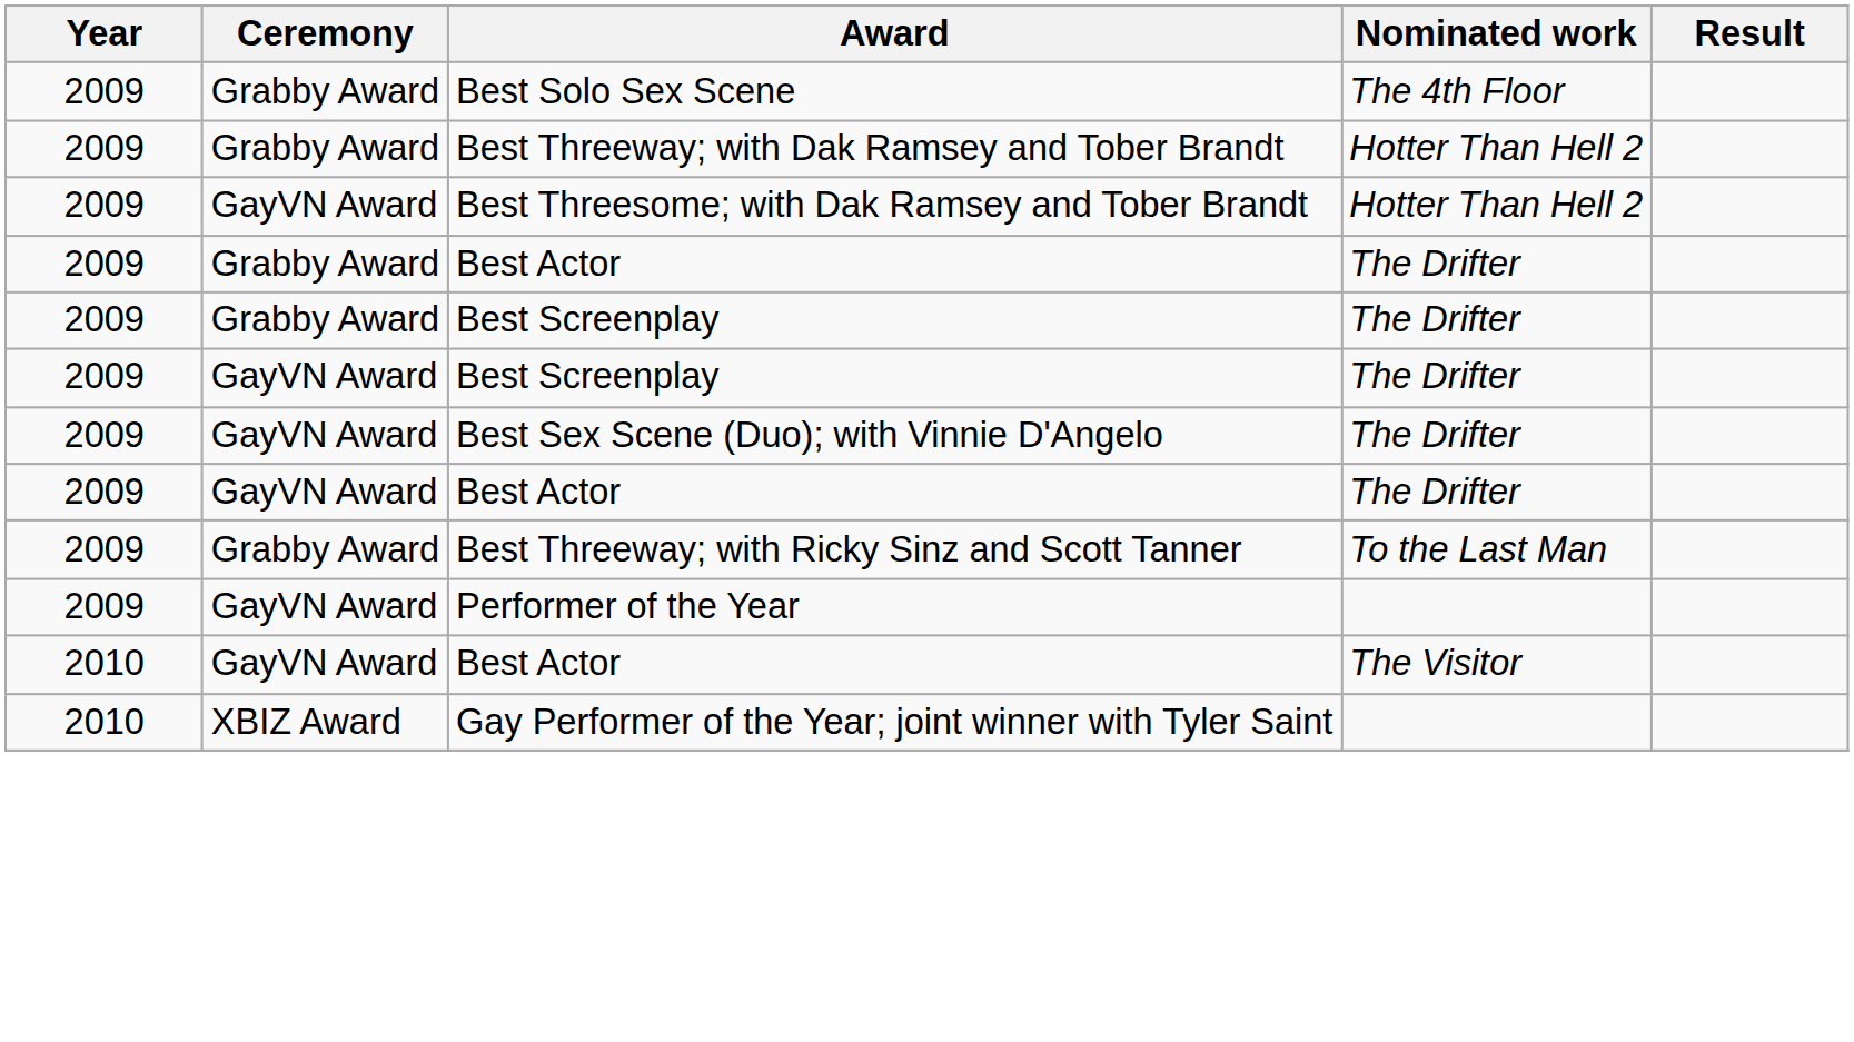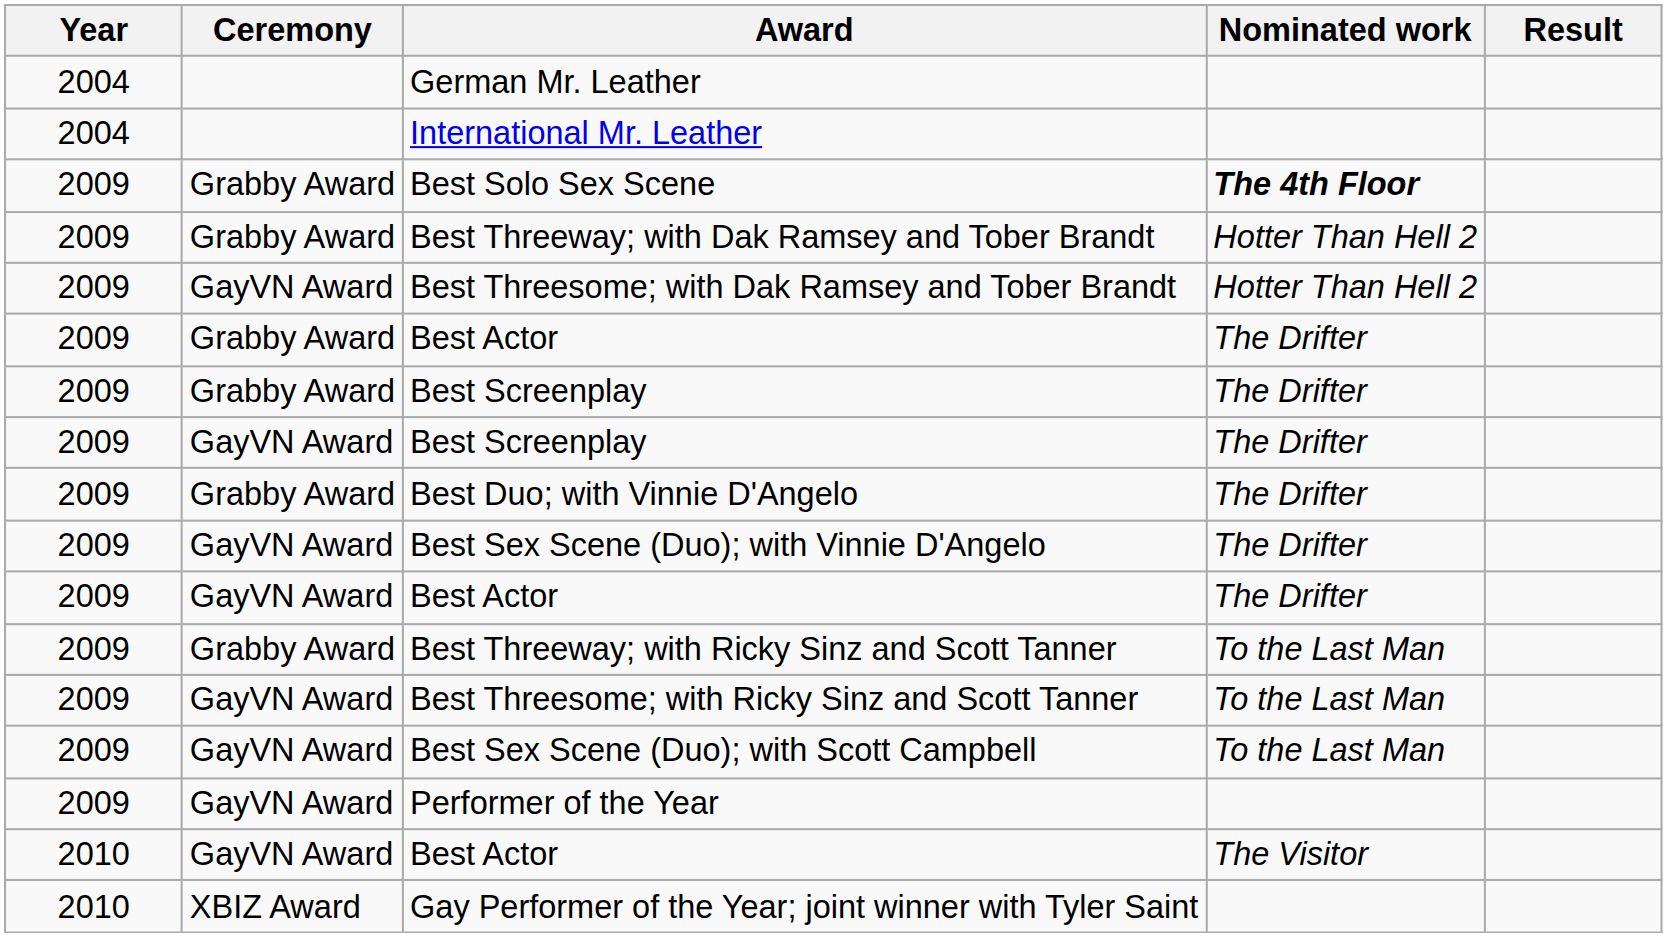 <table class="wikitable">
 <tr>
 <th scope="col" style="width:5em;">Year</th>
 <th scope="col">Ceremony</th>
 <th scope="col">Award</th>
 <th scope="col">Nominated work</th>
 <th scope="col" style="width:5em;">Result</th>
 </tr>
 <tr>
+<td align=center>2004</td>
+<td></td>
+<td>German Mr. Leather</td>
+<td></td>
+<td></td>
+</tr>
+<tr>
+<td align=center>2004</td>
+<td></td>
+<td><a href='#'>International Mr. Leather</a></td>
+<td></td>
+<td></td>
+</tr>
+<tr>
 <td align=center>2009</td>
 <td>Grabby Award</td>
 <td>Best Solo Sex Scene</td>
-<td><em>The 4th Floor</em></td>
+<td><strong><em>The 4th Floor</em></strong></td>
 <td></td>
 </tr>
 <tr>
 <td align=center>2009</td>
 <td>Grabby Award</td>
 <td>Best Threeway; with Dak Ramsey and Tober Brandt</td>
 <td><em>Hotter Than Hell 2</em></td>
 <td></td>
 </tr>
 <tr>
 <td align=center>2009</td>
 <td>GayVN Award</td>
 <td>Best Threesome; with Dak Ramsey and Tober Brandt</td>
 <td><em>Hotter Than Hell 2</em></td>
 <td></td>
 </tr>
 <tr>
 <td align=center>2009</td>
 <td>Grabby Award</td>
 <td>Best Actor</td>
 <td><em>The Drifter</em></td>
 <td></td>
 </tr>
 <tr>
 <td align=center>2009</td>
 <td>Grabby Award</td>
 <td>Best Screenplay</td>
 <td><em>The Drifter</em></td>
 <td></td>
 </tr>
 <tr>
 <td align=center>2009</td>
 <td>GayVN Award</td>
 <td>Best Screenplay</td>
 <td><em>The Drifter</em></td>
 <td></td>
 </tr>
 <tr>
 <td align=center>2009</td>
+<td>Grabby Award</td>
+<td>Best Duo; with Vinnie D'Angelo</td>
+<td><em>The Drifter</em></td>
+<td></td>
+</tr>
+<tr>
+<td align=center>2009</td>
 <td>GayVN Award</td>
 <td>Best Sex Scene (Duo); with Vinnie D'Angelo</td>
 <td><em>The Drifter</em></td>
 <td></td>
 </tr>
 <tr>
 <td align=center>2009</td>
 <td>GayVN Award</td>
 <td>Best Actor</td>
 <td><em>The Drifter</em></td>
 <td></td>
 </tr>
 <tr>
 <td align=center>2009</td>
 <td>Grabby Award</td>
 <td>Best Threeway; with Ricky Sinz and Scott Tanner</td>
+<td><em>To the Last Man</em></td>
+<td></td>
+</tr>
+<tr>
+<td align=center>2009</td>
+<td>GayVN Award</td>
+<td>Best Threesome; with Ricky Sinz and Scott Tanner</td>
+<td><em>To the Last Man</em></td>
+<td></td>
+</tr>
+<tr>
+<td align=center>2009</td>
+<td>GayVN Award</td>
+<td>Best Sex Scene (Duo); with Scott Campbell</td>
 <td><em>To the Last Man</em></td>
 <td></td>
 </tr>
 <tr>
 <td align=center>2009</td>
 <td>GayVN Award</td>
 <td>Performer of the Year</td>
 <td></td>
 <td></td>
 </tr>
 <tr>
 <td align=center>2010</td>
 <td>GayVN Award</td>
 <td>Best Actor</td>
 <td><em>The Visitor</em></td>
 <td></td>
 </tr>
 <tr>
 <td align=center>2010</td>
 <td>XBIZ Award</td>
 <td>Gay Performer of the Year; joint winner with Tyler Saint</td>
 <td></td>
 <td></td>
 </tr>
 <tr>
 </tr>
 </table>
